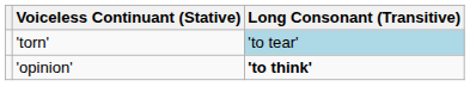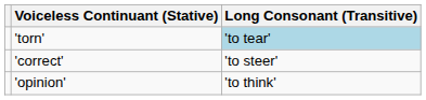 <table class="wikitable">
 <tr>
 <th></th>
 <th>Voiceless Continuant (Stative)</th>
 <th>Long Consonant (Transitive)</th>
 </tr>
 <tr>
 <td></td>
 <td>  'torn'</td>
 <td style="background: lightblue;">  'to tear'</td>
 </tr>
 <tr>
 <td></td>
+<td>  'correct'</td>
+<td>  'to steer'</td>
+</tr>
+<tr>
+<td></td>
 <td>  'opinion'</td>
-<td><strong>  'to think'</strong></td>
+<td>  'to think'</td>
 </tr>
 </table>
